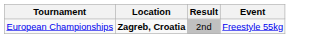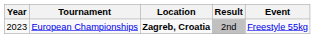 <table class="wikitable" style="font-size:95%;">
 <tr>
+<th>Year</th>
 <th>Tournament</th>
 <th>Location</th>
 <th>Result</th>
 <th>Event</th>
 </tr>
 <tr>
+<td>2023</td>
 <td><a href='#'>European Championships</a></td>
 <td><strong>Zagreb, Croatia</strong></td>
 <td align="center" bgcolor="silver">2nd</td>
 <td><a href='#'>Freestyle 55kg</a></td>
 </tr>
 </table>
